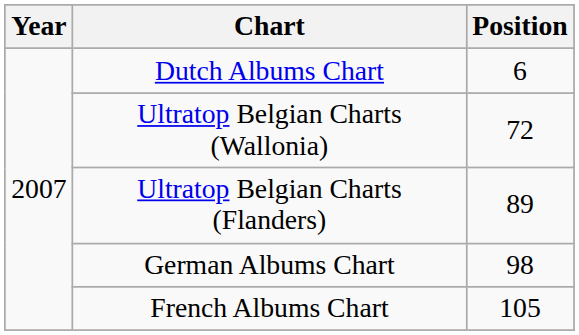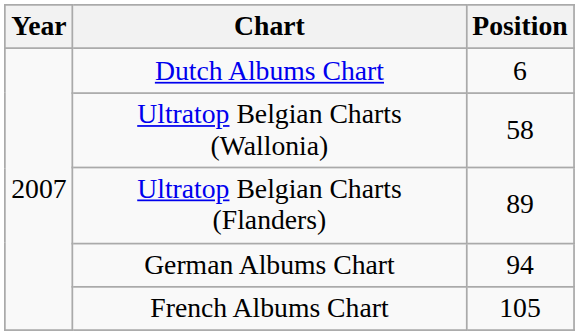 <table class="wikitable" width="330px">
 <tr>
 <th align="center">Year</th>
 <th align="center">Chart</th>
 <th align="center">Position</th>
 </tr>
 <tr>
 <td align="center" rowspan="5">2007</td>
 <td align="center"><a href='#'>Dutch Albums Chart</a></td>
 <td align="center">6</td>
 </tr>
 <tr>
 <td align="center"><a href='#'>Ultratop</a> Belgian Charts (Wallonia)</td>
-<td align="center">72</td>
+<td align="center">58</td>
 </tr>
 <tr>
 <td align="center"><a href='#'>Ultratop</a> Belgian Charts (Flanders)</td>
 <td align="center">89</td>
 </tr>
 <tr>
 <td align="center">German Albums Chart</td>
-<td align="center">98</td>
+<td align="center">94</td>
 </tr>
 <tr>
 <td align="center">French Albums Chart</td>
 <td align="center">105</td>
 </tr>
 </table>
